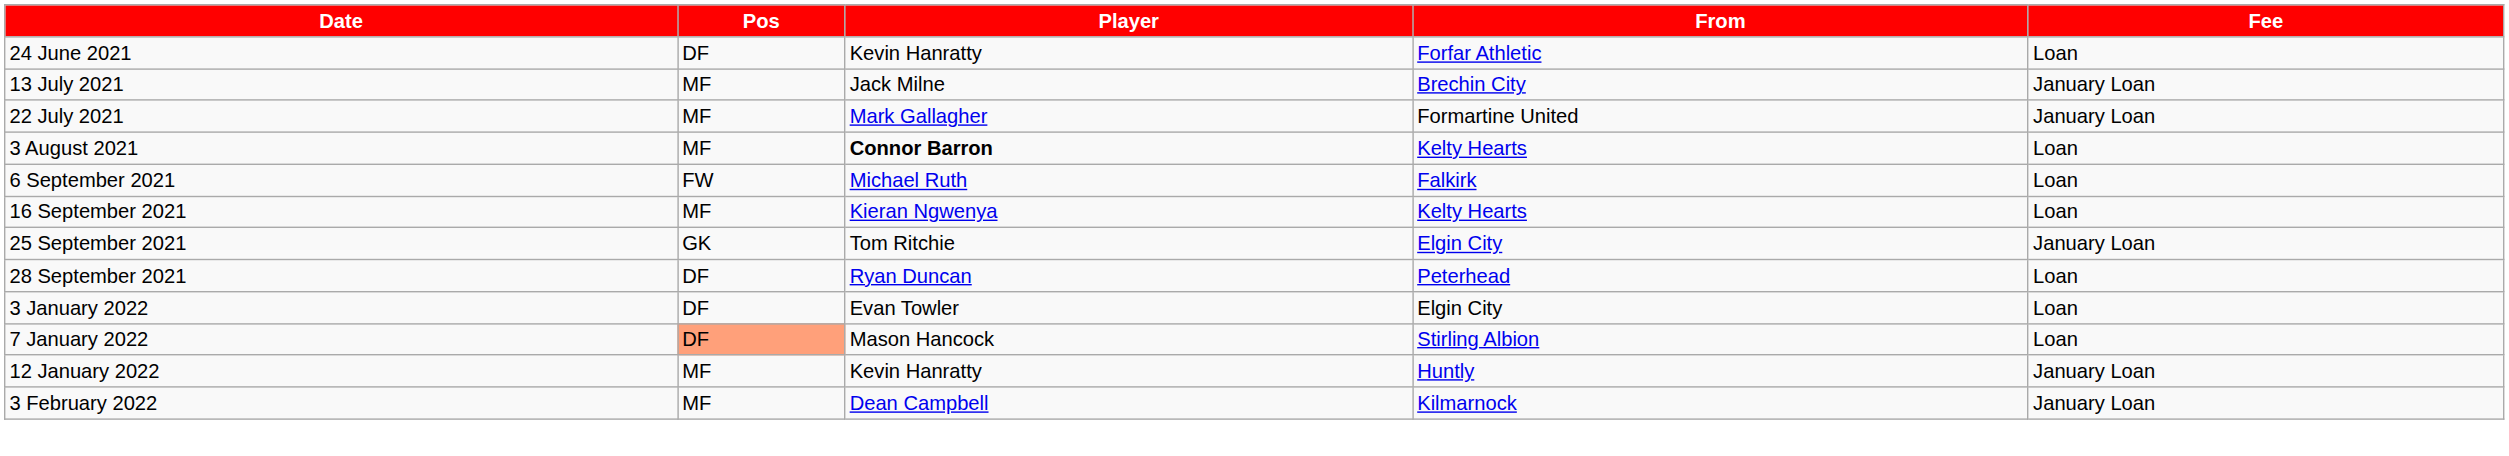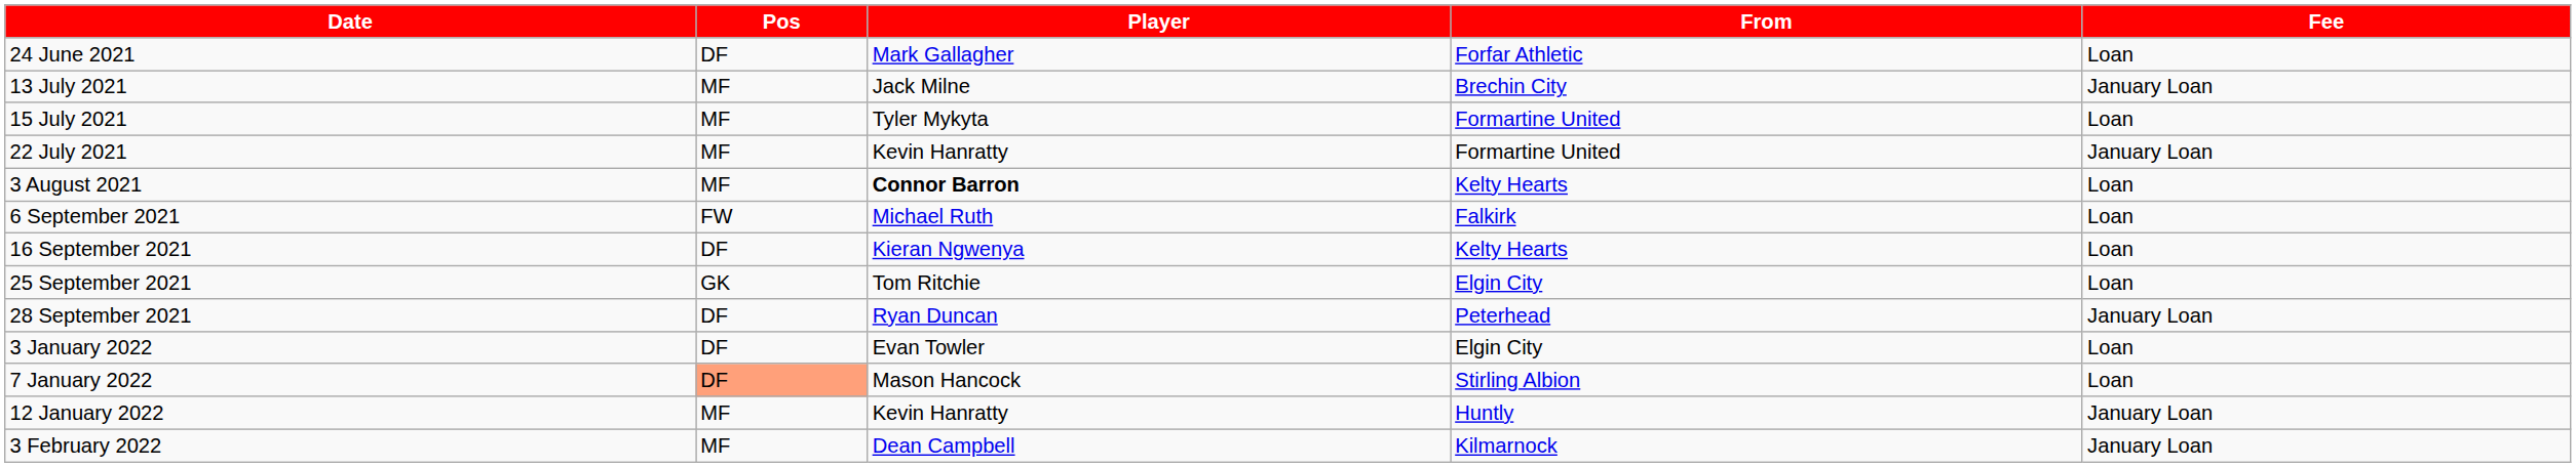 <table class="wikitable" style="text-align:center; font-size:90%;width:90%; text-align:left">
 <tr>
 <th style="background:#FF0000; color:#FFFFFF;" scope="col"><strong>Date</strong></th>
 <th style="background:#FF0000; color:#FFFFFF;" scope="col"><strong>Pos</strong></th>
 <th style="background:#FF0000; color:#FFFFFF;" scope="col"><strong>Player</strong></th>
 <th style="background:#FF0000; color:#FFFFFF;" scope="col"><strong>From</strong></th>
 <th style="background:#FF0000; color:#FFFFFF;" scope="col"><strong>Fee</strong></th>
 </tr>
 <tr>
 <td>24 June 2021</td>
 <td>DF</td>
-<td> Kevin Hanratty</td>
+<td> <a href='#'>Mark Gallagher</a></td>
 <td> <a href='#'>Forfar Athletic</a></td>
 <td>Loan</td>
 </tr>
 <tr>
 <td>13 July 2021</td>
 <td>MF</td>
 <td> Jack Milne</td>
 <td> <a href='#'>Brechin City</a></td>
 <td>January Loan</td>
 </tr>
 <tr>
+<td>15 July 2021</td>
+<td>MF</td>
+<td> Tyler Mykyta</td>
+<td> <a href='#'>Formartine United</a></td>
+<td>Loan</td>
+</tr>
+<tr>
 <td>22 July 2021</td>
 <td>MF</td>
-<td> <a href='#'>Mark Gallagher</a></td>
+<td> Kevin Hanratty</td>
 <td> Formartine United</td>
 <td>January Loan</td>
 </tr>
 <tr>
 <td>3 August 2021</td>
 <td>MF</td>
 <td><strong> Connor Barron</strong></td>
 <td> <a href='#'>Kelty Hearts</a></td>
 <td>Loan</td>
 </tr>
 <tr>
 <td>6 September 2021</td>
 <td>FW</td>
 <td> <a href='#'>Michael Ruth</a></td>
 <td> <a href='#'>Falkirk</a></td>
 <td>Loan</td>
 </tr>
 <tr>
 <td>16 September 2021</td>
-<td>MF</td>
+<td>DF</td>
 <td> <a href='#'>Kieran Ngwenya</a></td>
 <td> <a href='#'>Kelty Hearts</a></td>
 <td>Loan</td>
 </tr>
 <tr>
 <td>25 September 2021</td>
 <td>GK</td>
 <td> Tom Ritchie</td>
 <td> <a href='#'>Elgin City</a></td>
-<td>January Loan</td>
+<td>Loan</td>
 </tr>
 <tr>
 <td>28 September 2021</td>
 <td>DF</td>
 <td> <a href='#'>Ryan Duncan</a></td>
 <td> <a href='#'>Peterhead</a></td>
-<td>Loan</td>
+<td>January Loan</td>
 </tr>
 <tr>
 <td>3 January 2022</td>
 <td>DF</td>
 <td> Evan Towler</td>
 <td> Elgin City</td>
 <td>Loan</td>
 </tr>
 <tr>
 <td>7 January 2022</td>
 <td style="background: lightsalmon;">DF</td>
 <td> Mason Hancock</td>
 <td> <a href='#'>Stirling Albion</a></td>
 <td>Loan</td>
 </tr>
 <tr>
 <td>12 January 2022</td>
 <td>MF</td>
 <td> Kevin Hanratty</td>
 <td> <a href='#'>Huntly</a></td>
 <td>January Loan</td>
 </tr>
 <tr>
 <td>3 February 2022</td>
 <td>MF</td>
 <td> <a href='#'>Dean Campbell</a></td>
 <td> <a href='#'>Kilmarnock</a></td>
 <td>January Loan</td>
 </tr>
 </table>
